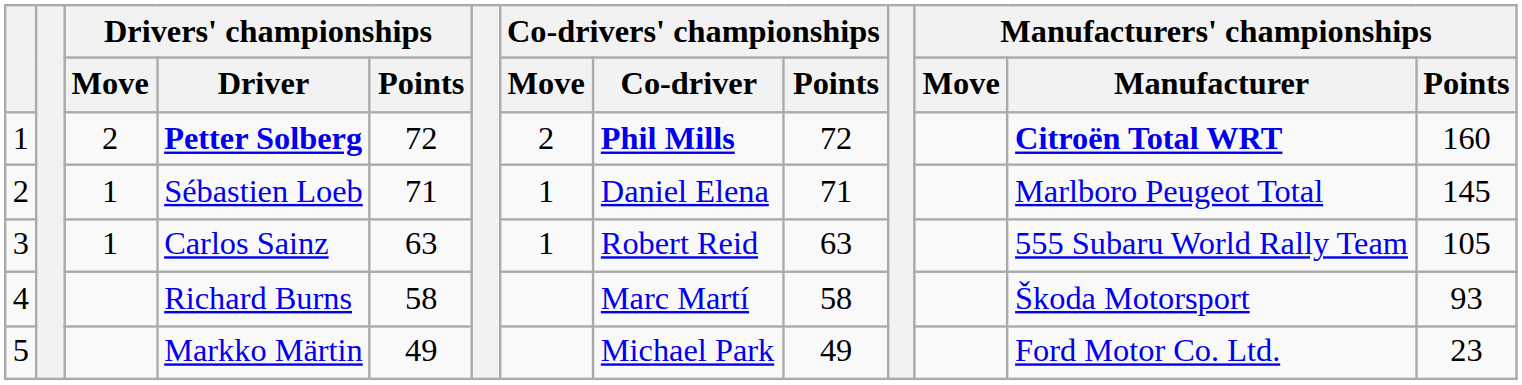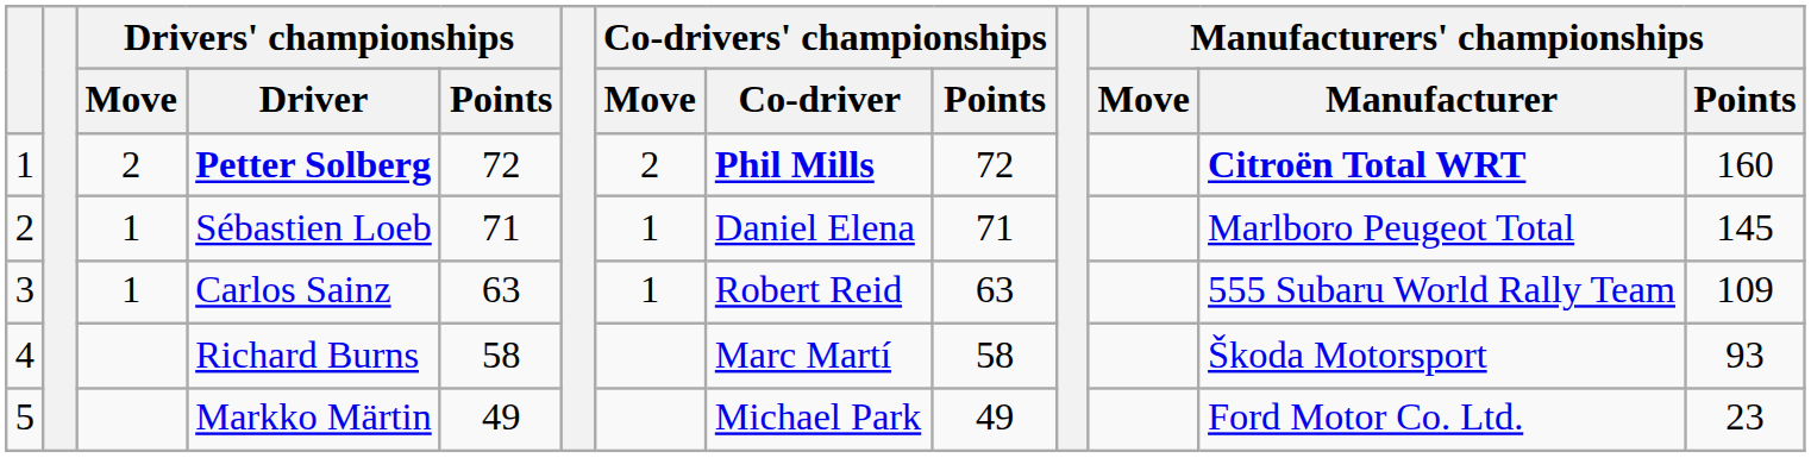 <table class="wikitable" style="font-size:85%;">
 <tr>
 <th rowspan="2"></th>
 <th rowspan="7" style="width:5px;"></th>
 <th colspan="3">Drivers' championships</th>
 <th rowspan="7" style="width:5px;"></th>
 <th colspan="3" nowrap>Co-drivers' championships</th>
 <th rowspan="7" style="width:5px;"></th>
 <th colspan="3" nowrap>Manufacturers' championships</th>
 </tr>
 <tr>
 <th>Move</th>
 <th>Driver</th>
 <th>Points</th>
 <th>Move</th>
 <th>Co-driver</th>
 <th>Points</th>
 <th>Move</th>
 <th>Manufacturer</th>
 <th>Points</th>
 </tr>
 <tr>
 <td align="center">1</td>
 <td align="center"> 2</td>
 <td> <strong><a href='#'>Petter Solberg</a></strong></td>
 <td align="center">72</td>
 <td align="center"> 2</td>
 <td> <strong><a href='#'>Phil Mills</a></strong></td>
 <td align="center">72</td>
 <td align="center"></td>
 <td> <strong><a href='#'>Citroën Total WRT</a></strong></td>
 <td align="center">160</td>
 </tr>
 <tr>
 <td align="center">2</td>
 <td align="center"> 1</td>
 <td> <a href='#'>Sébastien Loeb</a></td>
 <td align="center">71</td>
 <td align="center"> 1</td>
 <td> <a href='#'>Daniel Elena</a></td>
 <td align="center">71</td>
 <td align="center"></td>
 <td> <a href='#'>Marlboro Peugeot Total</a></td>
 <td align="center">145</td>
 </tr>
 <tr>
 <td align="center">3</td>
 <td align="center"> 1</td>
 <td> <a href='#'>Carlos Sainz</a></td>
 <td align="center">63</td>
 <td align="center"> 1</td>
 <td> <a href='#'>Robert Reid</a></td>
 <td align="center">63</td>
 <td align="center"></td>
 <td> <a href='#'>555 Subaru World Rally Team</a></td>
-<td align="center">105</td>
+<td align="center">109</td>
 </tr>
 <tr>
 <td align="center">4</td>
 <td align="center"></td>
 <td> <a href='#'>Richard Burns</a></td>
 <td align="center">58</td>
 <td align="center"></td>
 <td> <a href='#'>Marc Martí</a></td>
 <td align="center">58</td>
 <td align="center"></td>
 <td> <a href='#'>Škoda Motorsport</a></td>
 <td align="center">93</td>
 </tr>
 <tr>
 <td align="center">5</td>
 <td align="center"></td>
 <td> <a href='#'>Markko Märtin</a></td>
 <td align="center">49</td>
 <td align="center"></td>
 <td> <a href='#'>Michael Park</a></td>
 <td align="center">49</td>
 <td align="center"></td>
 <td> <a href='#'>Ford Motor Co. Ltd.</a></td>
 <td align="center">23</td>
 </tr>
 </table>
